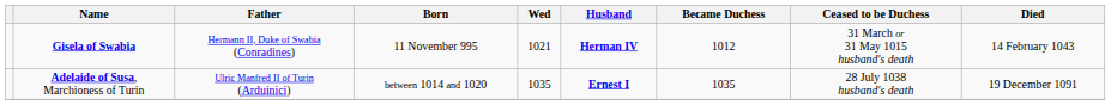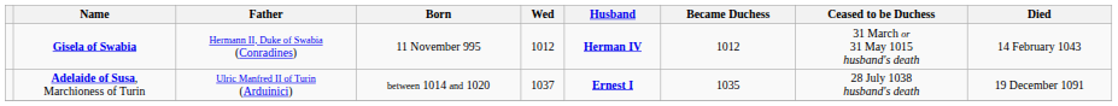 <table width=95% class="wikitable" style="text-align:center">
 <tr>
 <th></th>
 <th>Name</th>
 <th>Father</th>
 <th>Born</th>
 <th>Wed</th>
 <th><a href='#'>Husband</a></th>
 <th>Became Duchess</th>
 <th>Ceased to be Duchess</th>
 <th>Died</th>
 </tr>
 <tr>
 <td></td>
 <td><strong><a href='#'>Gisela of Swabia</a></strong></td>
 <td><small><a href='#'>Hermann II, Duke of Swabia</a></small><br>(<a href='#'>Conradines</a>)</td>
 <td>11 November 995</td>
-<td>1021</td>
+<td>1012</td>
 <td><strong><a href='#'>Herman IV</a></strong></td>
 <td>1012</td>
 <td>31 March <small><em>or</em></small><br>31 May 1015<br><em>husband's death</em></td>
 <td>14 February 1043</td>
 </tr>
 <tr>
 <td></td>
 <td><strong><a href='#'>Adelaide of Susa</a></strong>,<br>Marchioness of Turin</td>
 <td><small><a href='#'>Ulric Manfred II of Turin</a></small><br>(<a href='#'>Arduinici</a>)</td>
 <td><small>between</small> 1014 <small>and</small> 1020</td>
-<td>1035</td>
+<td>1037</td>
 <td><strong><a href='#'>Ernest I</a></strong></td>
 <td>1035</td>
 <td>28 July 1038<br><em>husband's death</em></td>
 <td>19 December 1091</td>
 </tr>
 <tr>
 </tr>
 </table>
